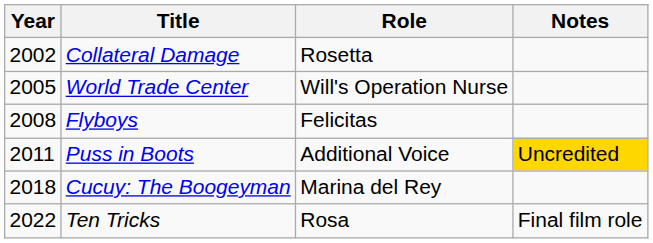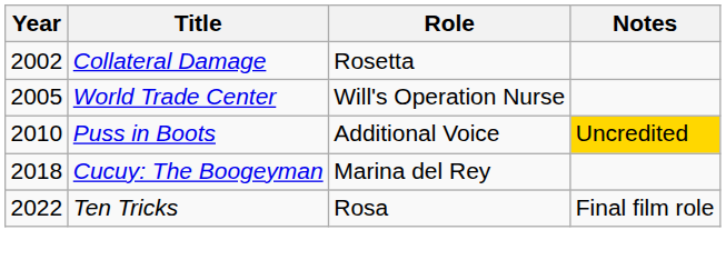 <table class="wikitable sortable">
 <tr>
 <th>Year</th>
 <th>Title</th>
 <th>Role</th>
 <th>Notes</th>
 </tr>
 <tr>
 <td>2002</td>
 <td><em><a href='#'>Collateral Damage</a></em></td>
 <td>Rosetta</td>
 <td></td>
 </tr>
 <tr>
 <td>2005</td>
 <td><em><a href='#'>World Trade Center</a></em></td>
 <td>Will's Operation Nurse</td>
 <td></td>
 </tr>
 <tr>
-<td>2008</td>
-<td><em><a href='#'>Flyboys</a></em></td>
-<td>Felicitas</td>
-<td></td>
-</tr>
-<tr>
-<td>2011</td>
+<td>2010</td>
 <td><em><a href='#'>Puss in Boots</a></em></td>
 <td>Additional Voice</td>
 <td style="background: gold;">Uncredited</td>
 </tr>
 <tr>
 <td>2018</td>
 <td><em><a href='#'>Cucuy: The Boogeyman</a></em></td>
 <td>Marina del Rey</td>
 <td></td>
 </tr>
 <tr>
 <td>2022</td>
 <td><em>Ten Tricks</em></td>
 <td>Rosa</td>
 <td>Final film role</td>
 </tr>
 </table>
